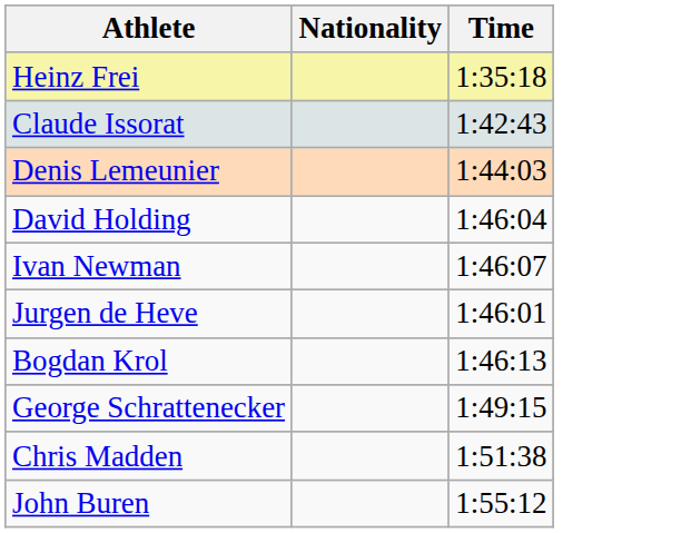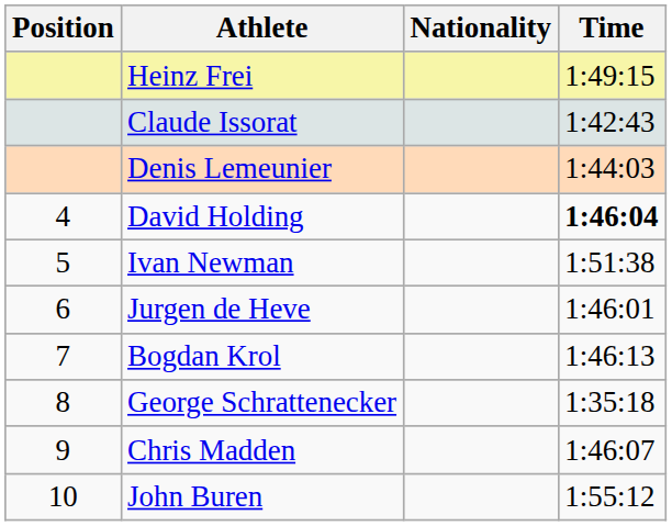 <table class="wikitable sortable">
 <tr>
+<th>Position</th>
 <th>Athlete</th>
 <th>Nationality</th>
 <th>Time</th>
 </tr>
 <tr bgcolor="#F7F6A8">
+<td align=center></td>
 <td><a href='#'>Heinz Frei</a></td>
 <td></td>
-<td>1:35:18</td>
+<td>1:49:15</td>
 </tr>
 <tr bgcolor="#DCE5E5">
+<td align=center></td>
 <td><a href='#'>Claude Issorat</a></td>
 <td></td>
 <td>1:42:43</td>
 </tr>
 <tr bgcolor="#FFDAB9">
+<td align=center></td>
 <td><a href='#'>Denis Lemeunier</a></td>
 <td></td>
 <td>1:44:03</td>
 </tr>
 <tr>
+<td align=center>4</td>
 <td><a href='#'>David Holding</a></td>
 <td></td>
-<td>1:46:04</td>
+<td><strong>1:46:04</strong></td>
 </tr>
 <tr>
+<td align=center>5</td>
 <td><a href='#'>Ivan Newman</a></td>
 <td></td>
-<td>1:46:07</td>
+<td>1:51:38</td>
 </tr>
 <tr>
+<td align=center>6</td>
 <td><a href='#'>Jurgen de Heve</a></td>
 <td></td>
 <td>1:46:01</td>
 </tr>
 <tr>
+<td align=center>7</td>
 <td><a href='#'>Bogdan Krol</a></td>
 <td></td>
 <td>1:46:13</td>
 </tr>
 <tr>
+<td align=center>8</td>
 <td><a href='#'>George Schrattenecker</a></td>
 <td></td>
-<td>1:49:15</td>
+<td>1:35:18</td>
 </tr>
 <tr>
+<td align=center>9</td>
 <td><a href='#'>Chris Madden</a></td>
 <td></td>
-<td>1:51:38</td>
+<td>1:46:07</td>
 </tr>
 <tr>
+<td align=center>10</td>
 <td><a href='#'>John Buren</a></td>
 <td></td>
 <td>1:55:12</td>
 </tr>
 </table>
